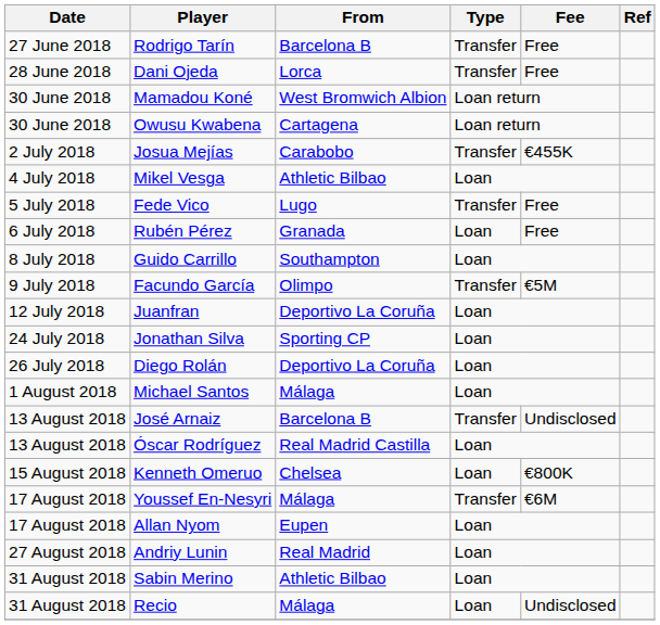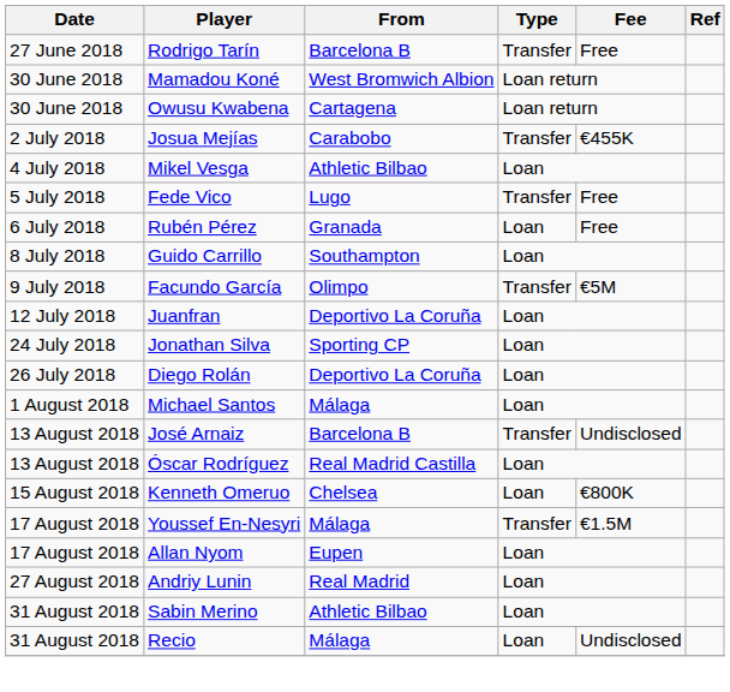 <table class="wikitable">
 <tr>
 <th>Date</th>
 <th>Player</th>
 <th>From</th>
 <th>Type</th>
 <th>Fee</th>
 <th>Ref</th>
 </tr>
 <tr>
 <td>27 June 2018</td>
 <td> <a href='#'>Rodrigo Tarín</a></td>
 <td> <a href='#'>Barcelona B</a></td>
-<td>Transfer</td>
-<td>Free</td>
-<td></td>
-</tr>
-<tr>
-<td>28 June 2018</td>
-<td> <a href='#'>Dani Ojeda</a></td>
-<td> <a href='#'>Lorca</a></td>
 <td>Transfer</td>
 <td>Free</td>
 <td></td>
 </tr>
 <tr>
 <td>30 June 2018</td>
 <td> <a href='#'>Mamadou Koné</a></td>
 <td> <a href='#'>West Bromwich Albion</a></td>
 <td colspan=2>Loan return</td>
 <td></td>
 </tr>
 <tr>
 <td>30 June 2018</td>
 <td> <a href='#'>Owusu Kwabena</a></td>
 <td> <a href='#'>Cartagena</a></td>
 <td colspan=2>Loan return</td>
 <td></td>
 </tr>
 <tr>
 <td>2 July 2018</td>
 <td> <a href='#'>Josua Mejías</a></td>
 <td> <a href='#'>Carabobo</a></td>
 <td>Transfer</td>
 <td>€455K</td>
 <td></td>
 </tr>
 <tr>
 <td>4 July 2018</td>
 <td> <a href='#'>Mikel Vesga</a></td>
 <td> <a href='#'>Athletic Bilbao</a></td>
 <td colspan=2>Loan</td>
 <td></td>
 </tr>
 <tr>
 <td>5 July 2018</td>
 <td> <a href='#'>Fede Vico</a></td>
 <td> <a href='#'>Lugo</a></td>
 <td>Transfer</td>
 <td>Free</td>
 <td></td>
 </tr>
 <tr>
 <td>6 July 2018</td>
 <td> <a href='#'>Rubén Pérez</a></td>
 <td> <a href='#'>Granada</a></td>
 <td>Loan</td>
 <td>Free</td>
 <td></td>
 </tr>
 <tr>
 <td>8 July 2018</td>
 <td> <a href='#'>Guido Carrillo</a></td>
 <td> <a href='#'>Southampton</a></td>
 <td colspan=2>Loan</td>
 <td></td>
 </tr>
 <tr>
 <td>9 July 2018</td>
 <td> <a href='#'>Facundo García</a></td>
 <td> <a href='#'>Olimpo</a></td>
 <td>Transfer</td>
 <td>€5M</td>
 <td></td>
 </tr>
 <tr>
 <td>12 July 2018</td>
 <td> <a href='#'>Juanfran</a></td>
 <td> <a href='#'>Deportivo La Coruña</a></td>
 <td colspan=2>Loan</td>
 <td></td>
 </tr>
 <tr>
 <td>24 July 2018</td>
 <td> <a href='#'>Jonathan Silva</a></td>
 <td> <a href='#'>Sporting CP</a></td>
 <td colspan=2>Loan</td>
 <td></td>
 </tr>
 <tr>
 <td>26 July 2018</td>
 <td> <a href='#'>Diego Rolán</a></td>
 <td> <a href='#'>Deportivo La Coruña</a></td>
 <td colspan=2>Loan</td>
 <td></td>
 </tr>
 <tr>
 <td>1 August 2018</td>
 <td> <a href='#'>Michael Santos</a></td>
 <td> <a href='#'>Málaga</a></td>
 <td colspan=2>Loan</td>
 <td></td>
 </tr>
 <tr>
 <td>13 August 2018</td>
 <td> <a href='#'>José Arnaiz</a></td>
 <td> <a href='#'>Barcelona B</a></td>
 <td>Transfer</td>
 <td>Undisclosed</td>
 <td></td>
 </tr>
 <tr>
 <td>13 August 2018</td>
 <td> <a href='#'>Óscar Rodríguez</a></td>
 <td> <a href='#'>Real Madrid Castilla</a></td>
 <td colspan=2>Loan</td>
 <td></td>
 </tr>
 <tr>
 <td>15 August 2018</td>
 <td> <a href='#'>Kenneth Omeruo</a></td>
 <td> <a href='#'>Chelsea</a></td>
 <td>Loan</td>
 <td>€800K</td>
 <td></td>
 </tr>
 <tr>
 <td>17 August 2018</td>
 <td> <a href='#'>Youssef En-Nesyri</a></td>
 <td> <a href='#'>Málaga</a></td>
 <td>Transfer</td>
-<td>€6M</td>
+<td>€1.5M</td>
 <td></td>
 </tr>
 <tr>
 <td>17 August 2018</td>
 <td> <a href='#'>Allan Nyom</a></td>
 <td> <a href='#'>Eupen</a></td>
 <td colspan=2>Loan</td>
 <td></td>
 </tr>
 <tr>
 <td>27 August 2018</td>
 <td> <a href='#'>Andriy Lunin</a></td>
 <td> <a href='#'>Real Madrid</a></td>
 <td colspan=2>Loan</td>
 <td></td>
 </tr>
 <tr>
 <td>31 August 2018</td>
 <td> <a href='#'>Sabin Merino</a></td>
 <td> <a href='#'>Athletic Bilbao</a></td>
 <td colspan=2>Loan</td>
 <td></td>
 </tr>
 <tr>
 <td>31 August 2018</td>
 <td> <a href='#'>Recio</a></td>
 <td> <a href='#'>Málaga</a></td>
 <td>Loan</td>
 <td>Undisclosed</td>
 <td></td>
 </tr>
 <tr>
 </tr>
 </table>
